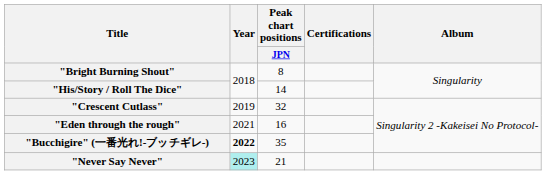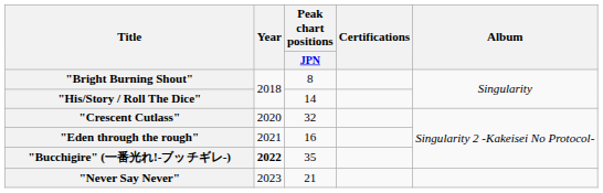 <table class="wikitable plainrowheaders" style="text-align:center;">
 <tr>
 <th rowspan="2" style="width:20em;">Title</th>
 <th rowspan="2">Year</th>
 <th colspan="1">Peak chart positions</th>
 <th rowspan="2">Certifications</th>
 <th rowspan="2">Album</th>
 </tr>
 <tr>
 <th scope="col" style="width:2.5em;font-size:90%;"><a href='#'>JPN</a><br></th>
 </tr>
 <tr>
 <th scope="row">"Bright Burning Shout"</th>
 <td rowspan="2">2018</td>
 <td>8</td>
 <td></td>
 <td rowspan="2"><em>Singularity</em></td>
 </tr>
 <tr>
 <th scope="row">"His/Story / Roll The Dice"</th>
 <td>14</td>
 <td></td>
 </tr>
 <tr>
 <th scope="row">"Crescent Cutlass"</th>
-<td>2019</td>
+<td>2020</td>
 <td>32</td>
 <td></td>
 <td rowspan="3"><em>Singularity 2 -Kakeisei No Protocol-</em></td>
 </tr>
 <tr>
 <th scope="row">"Eden through the rough"</th>
 <td>2021</td>
 <td>16</td>
 <td></td>
 </tr>
 <tr>
 <th scope="row">"Bucchigire" (一番光れ!-ブッチギレ-)</th>
 <td><strong>2022</strong></td>
 <td>35</td>
 <td></td>
 </tr>
 <tr>
 <th scope="row">"Never Say Never"</th>
-<td style="background: paleturquoise;">2023</td>
+<td>2023</td>
 <td>21</td>
 <td></td>
 <td></td>
 </tr>
 </table>
